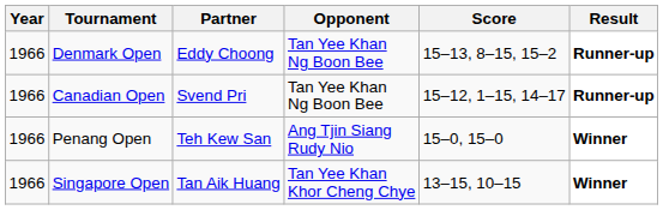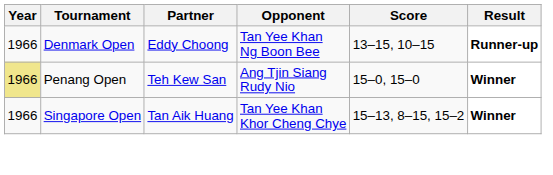 <table class="sortable wikitable" style="font-size: 90%;">
 <tr>
 <th>Year</th>
 <th>Tournament</th>
 <th>Partner</th>
 <th>Opponent</th>
 <th>Score</th>
 <th>Result</th>
 </tr>
 <tr>
 <td align="center">1966</td>
 <td><a href='#'>Denmark Open</a></td>
 <td> <a href='#'>Eddy Choong</a></td>
 <td> <a href='#'>Tan Yee Khan</a><br> <a href='#'>Ng Boon Bee</a></td>
-<td>15–13, 8–15, 15–2</td>
+<td>13–15, 10–15</td>
 <td style="text-align:left; background:white"> <strong>Runner-up</strong></td>
 </tr>
 <tr>
-<td align="center">1966</td>
-<td><a href='#'>Canadian Open</a></td>
-<td> <a href='#'>Svend Pri</a></td>
-<td> Tan Yee Khan<br> Ng Boon Bee</td>
-<td>15–12, 1–15, 14–17</td>
-<td style="text-align:left; background:white"> <strong>Runner-up</strong></td>
-</tr>
-<tr>
-<td align="center">1966</td>
+<td align="center" style="background: khaki;">1966</td>
 <td>Penang Open</td>
 <td> <a href='#'>Teh Kew San</a></td>
 <td> <a href='#'>Ang Tjin Siang</a><br> <a href='#'>Rudy Nio</a></td>
 <td>15–0, 15–0</td>
 <td style="text-align:left; background:white"> <strong>Winner</strong></td>
 </tr>
 <tr>
 <td align="center">1966</td>
 <td><a href='#'>Singapore Open</a></td>
 <td> <a href='#'>Tan Aik Huang</a></td>
 <td> <a href='#'>Tan Yee Khan</a><br> <a href='#'>Khor Cheng Chye</a></td>
-<td>13–15, 10–15</td>
+<td>15–13, 8–15, 15–2</td>
 <td style="text-align:left; background:white"> <strong>Winner</strong></td>
 </tr>
 </table>
